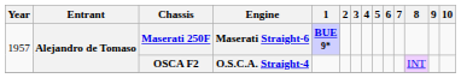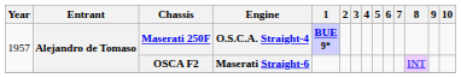 <table class="wikitable" style="text-align:center; font-size:90%">
 <tr>
 <th>Year</th>
 <th>Entrant</th>
 <th>Chassis</th>
 <th>Engine</th>
 <th>1</th>
 <th>2</th>
 <th>3</th>
 <th>4</th>
 <th>5</th>
 <th>6</th>
 <th>7</th>
 <th>8</th>
 <th>9</th>
 <th>10</th>
 </tr>
 <tr>
 <td rowspan=2>1957</td>
 <th rowspan=2>Alejandro de Tomaso</th>
 <th><a href='#'>Maserati 250F</a></th>
-<th>Maserati <a href='#'>Straight-6</a></th>
+<th>O.S.C.A. <a href='#'>Straight-4</a></th>
 <td style="background:#CFCFFF;"><strong><a href='#'>BUE</a><br><small>9*</small></strong></td>
 <td></td>
 <td></td>
 <td></td>
 <td></td>
 <td></td>
 <td></td>
 <td></td>
 <td></td>
 <td></td>
 </tr>
 <tr>
 <th>OSCA F2</th>
-<th>O.S.C.A. <a href='#'>Straight-4</a></th>
+<th>Maserati <a href='#'>Straight-6</a></th>
 <td></td>
 <td></td>
 <td></td>
 <td></td>
 <td></td>
 <td></td>
 <td></td>
 <td style="background:#EFCFFF;"><a href='#'>INT</a><br></td>
 <td></td>
 <td></td>
 </tr>
 <tr>
 </tr>
 </table>
